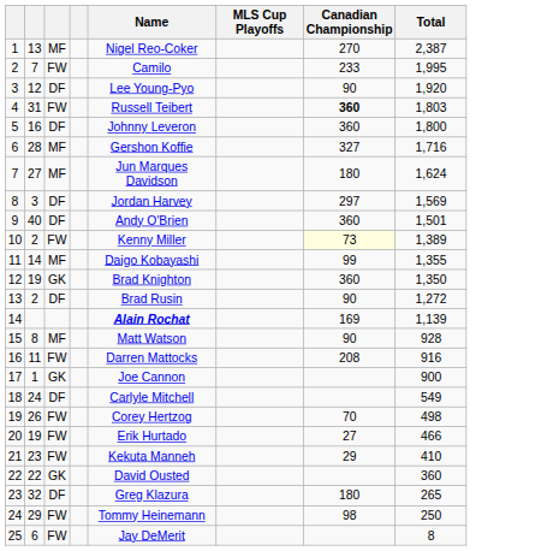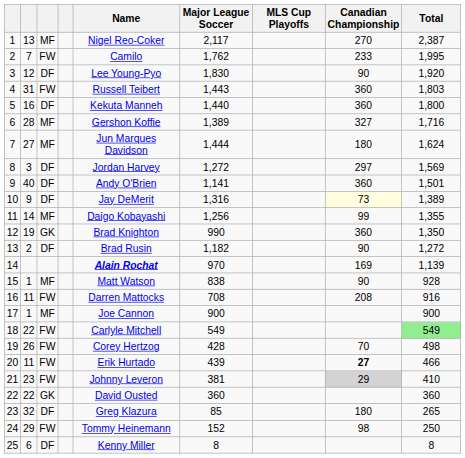 <table class="wikitable" style="font-size: 95%; text-align: center;">
 <tr>
 <th width=15></th>
 <th width=15></th>
 <th width=15></th>
 <th width=15></th>
 <th width=150>Name</th>
+<th width=100>Major League Soccer</th>
 <th width=100>MLS Cup Playoffs</th>
 <th width=100>Canadian Championship</th>
 <th width=80>Total</th>
 </tr>
 <tr>
 <td>1</td>
 <td>13</td>
 <td>MF</td>
 <td></td>
 <td><a href='#'>Nigel Reo-Coker</a></td>
+<td>2,117</td>
 <td></td>
 <td>270</td>
 <td>2,387</td>
 </tr>
 <tr>
 <td>2</td>
 <td>7</td>
 <td>FW</td>
 <td></td>
 <td><a href='#'>Camilo</a></td>
+<td>1,762</td>
 <td></td>
 <td>233</td>
 <td>1,995</td>
 </tr>
 <tr>
 <td>3</td>
 <td>12</td>
 <td>DF</td>
 <td></td>
 <td><a href='#'>Lee Young-Pyo</a></td>
+<td>1,830</td>
 <td></td>
 <td>90</td>
 <td>1,920</td>
 </tr>
 <tr>
 <td>4</td>
 <td>31</td>
 <td>FW</td>
 <td></td>
 <td><a href='#'>Russell Teibert</a></td>
+<td>1,443</td>
 <td></td>
-<td><strong>360</strong></td>
+<td>360</td>
 <td>1,803</td>
 </tr>
 <tr>
 <td>5</td>
 <td>16</td>
 <td>DF</td>
 <td></td>
-<td><a href='#'>Johnny Leveron</a></td>
+<td><a href='#'>Kekuta Manneh</a></td>
+<td>1,440</td>
 <td></td>
 <td>360</td>
 <td>1,800</td>
 </tr>
 <tr>
 <td>6</td>
 <td>28</td>
 <td>MF</td>
 <td></td>
 <td><a href='#'>Gershon Koffie</a></td>
+<td>1,389</td>
 <td></td>
 <td>327</td>
 <td>1,716</td>
 </tr>
 <tr>
 <td>7</td>
 <td>27</td>
 <td>MF</td>
 <td></td>
 <td><a href='#'>Jun Marques Davidson</a></td>
+<td>1,444</td>
 <td></td>
 <td>180</td>
 <td>1,624</td>
 </tr>
 <tr>
 <td>8</td>
 <td>3</td>
 <td>DF</td>
 <td></td>
 <td><a href='#'>Jordan Harvey</a></td>
+<td>1,272</td>
 <td></td>
 <td>297</td>
 <td>1,569</td>
 </tr>
 <tr>
 <td>9</td>
 <td>40</td>
 <td>DF</td>
 <td></td>
 <td><a href='#'>Andy O'Brien</a></td>
+<td>1,141</td>
 <td></td>
 <td>360</td>
 <td>1,501</td>
 </tr>
 <tr>
 <td>10</td>
-<td>2</td>
-<td>FW</td>
+<td>9</td>
+<td>DF</td>
 <td></td>
-<td><a href='#'>Kenny Miller</a></td>
+<td><a href='#'>Jay DeMerit</a></td>
+<td>1,316</td>
 <td></td>
 <td style="background: lightyellow;">73</td>
 <td>1,389</td>
 </tr>
 <tr>
 <td>11</td>
 <td>14</td>
 <td>MF</td>
 <td></td>
 <td><a href='#'>Daigo Kobayashi</a></td>
+<td>1,256</td>
 <td></td>
 <td>99</td>
 <td>1,355</td>
 </tr>
 <tr>
 <td>12</td>
 <td>19</td>
 <td>GK</td>
 <td></td>
 <td><a href='#'>Brad Knighton</a></td>
+<td>990</td>
 <td></td>
 <td>360</td>
 <td>1,350</td>
 </tr>
 <tr>
 <td>13</td>
 <td>2</td>
 <td>DF</td>
 <td></td>
 <td><a href='#'>Brad Rusin</a></td>
+<td>1,182</td>
 <td></td>
 <td>90</td>
 <td>1,272</td>
 </tr>
 <tr>
 <td>14</td>
 <td></td>
 <td></td>
 <td></td>
 <td><strong><em><a href='#'>Alain Rochat</a></em></strong></td>
+<td>970</td>
 <td></td>
 <td>169</td>
 <td>1,139</td>
 </tr>
 <tr>
 <td>15</td>
-<td>8</td>
+<td>1</td>
 <td>MF</td>
 <td></td>
 <td><a href='#'>Matt Watson</a></td>
+<td>838</td>
 <td></td>
 <td>90</td>
 <td>928</td>
 </tr>
 <tr>
 <td>16</td>
 <td>11</td>
 <td>FW</td>
 <td></td>
 <td><a href='#'>Darren Mattocks</a></td>
+<td>708</td>
 <td></td>
 <td>208</td>
 <td>916</td>
 </tr>
 <tr>
 <td>17</td>
 <td>1</td>
-<td>GK</td>
+<td>MF</td>
 <td></td>
 <td><a href='#'>Joe Cannon</a></td>
+<td>900</td>
 <td></td>
 <td></td>
 <td>900</td>
 </tr>
 <tr>
 <td>18</td>
-<td>24</td>
-<td>DF</td>
+<td>22</td>
+<td>FW</td>
 <td></td>
 <td><a href='#'>Carlyle Mitchell</a></td>
+<td>549</td>
 <td></td>
 <td></td>
-<td>549</td>
+<td style="background: lightgreen;">549</td>
 </tr>
 <tr>
 <td>19</td>
 <td>26</td>
 <td>FW</td>
 <td></td>
 <td><a href='#'>Corey Hertzog</a></td>
+<td>428</td>
 <td></td>
 <td>70</td>
 <td>498</td>
 </tr>
 <tr>
 <td>20</td>
-<td>19</td>
+<td>11</td>
 <td>FW</td>
 <td></td>
 <td><a href='#'>Erik Hurtado</a></td>
+<td>439</td>
 <td></td>
-<td>27</td>
+<td><strong>27</strong></td>
 <td>466</td>
 </tr>
 <tr>
 <td>21</td>
 <td>23</td>
 <td>FW</td>
 <td></td>
-<td><a href='#'>Kekuta Manneh</a></td>
+<td><a href='#'>Johnny Leveron</a></td>
+<td>381</td>
 <td></td>
-<td>29</td>
+<td style="background: lightgrey;">29</td>
 <td>410</td>
 </tr>
 <tr>
 <td>22</td>
 <td>22</td>
 <td>GK</td>
 <td></td>
 <td><a href='#'>David Ousted</a></td>
+<td>360</td>
 <td></td>
 <td></td>
 <td>360</td>
 </tr>
 <tr>
 <td>23</td>
 <td>32</td>
 <td>DF</td>
 <td></td>
 <td><a href='#'>Greg Klazura</a></td>
+<td>85</td>
 <td></td>
 <td>180</td>
 <td>265</td>
 </tr>
 <tr>
 <td>24</td>
 <td>29</td>
 <td>FW</td>
 <td></td>
 <td><a href='#'>Tommy Heinemann</a></td>
+<td>152</td>
 <td></td>
 <td>98</td>
 <td>250</td>
 </tr>
 <tr>
 <td>25</td>
 <td>6</td>
-<td>FW</td>
+<td>DF</td>
 <td></td>
-<td><a href='#'>Jay DeMerit</a></td>
+<td><a href='#'>Kenny Miller</a></td>
+<td>8</td>
 <td></td>
 <td></td>
 <td>8</td>
 </tr>
 </table>
